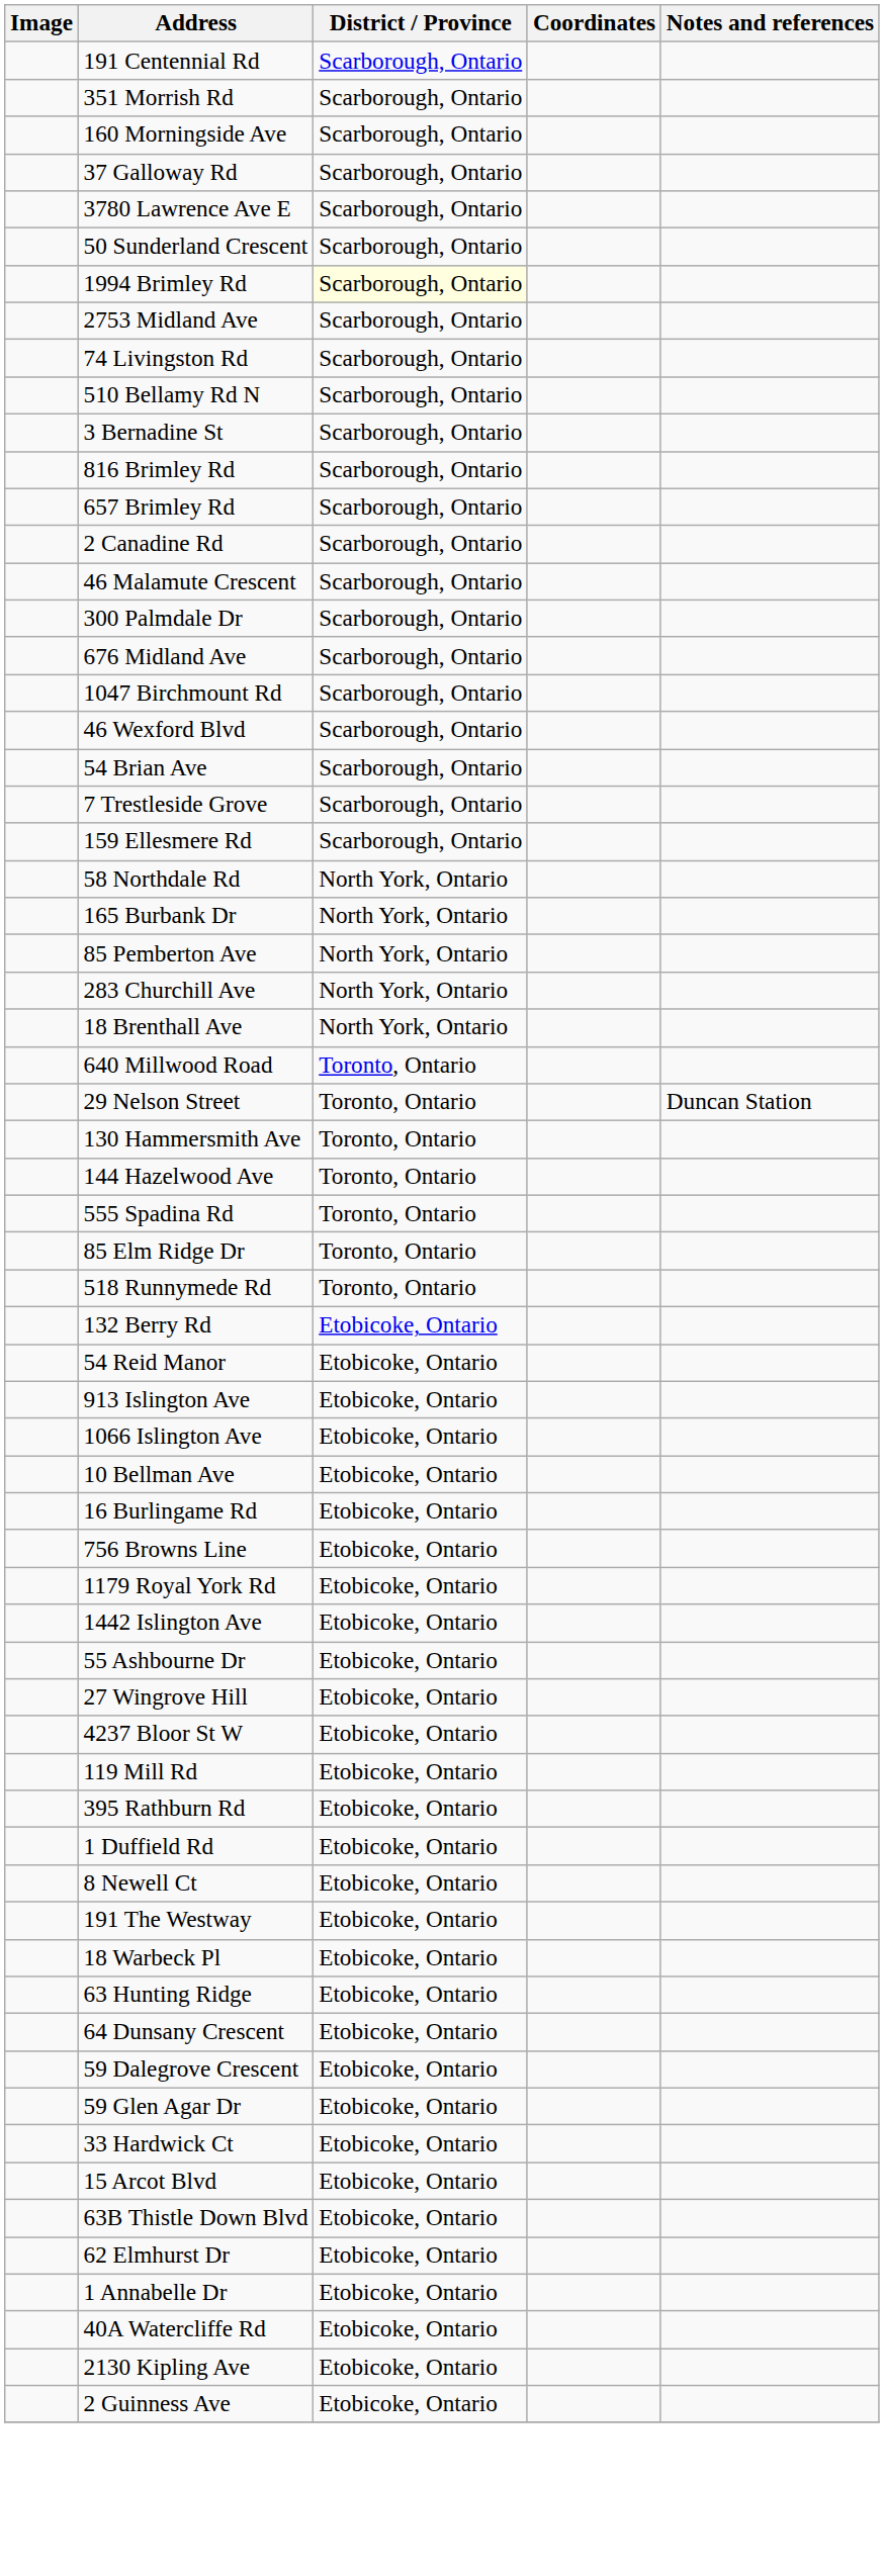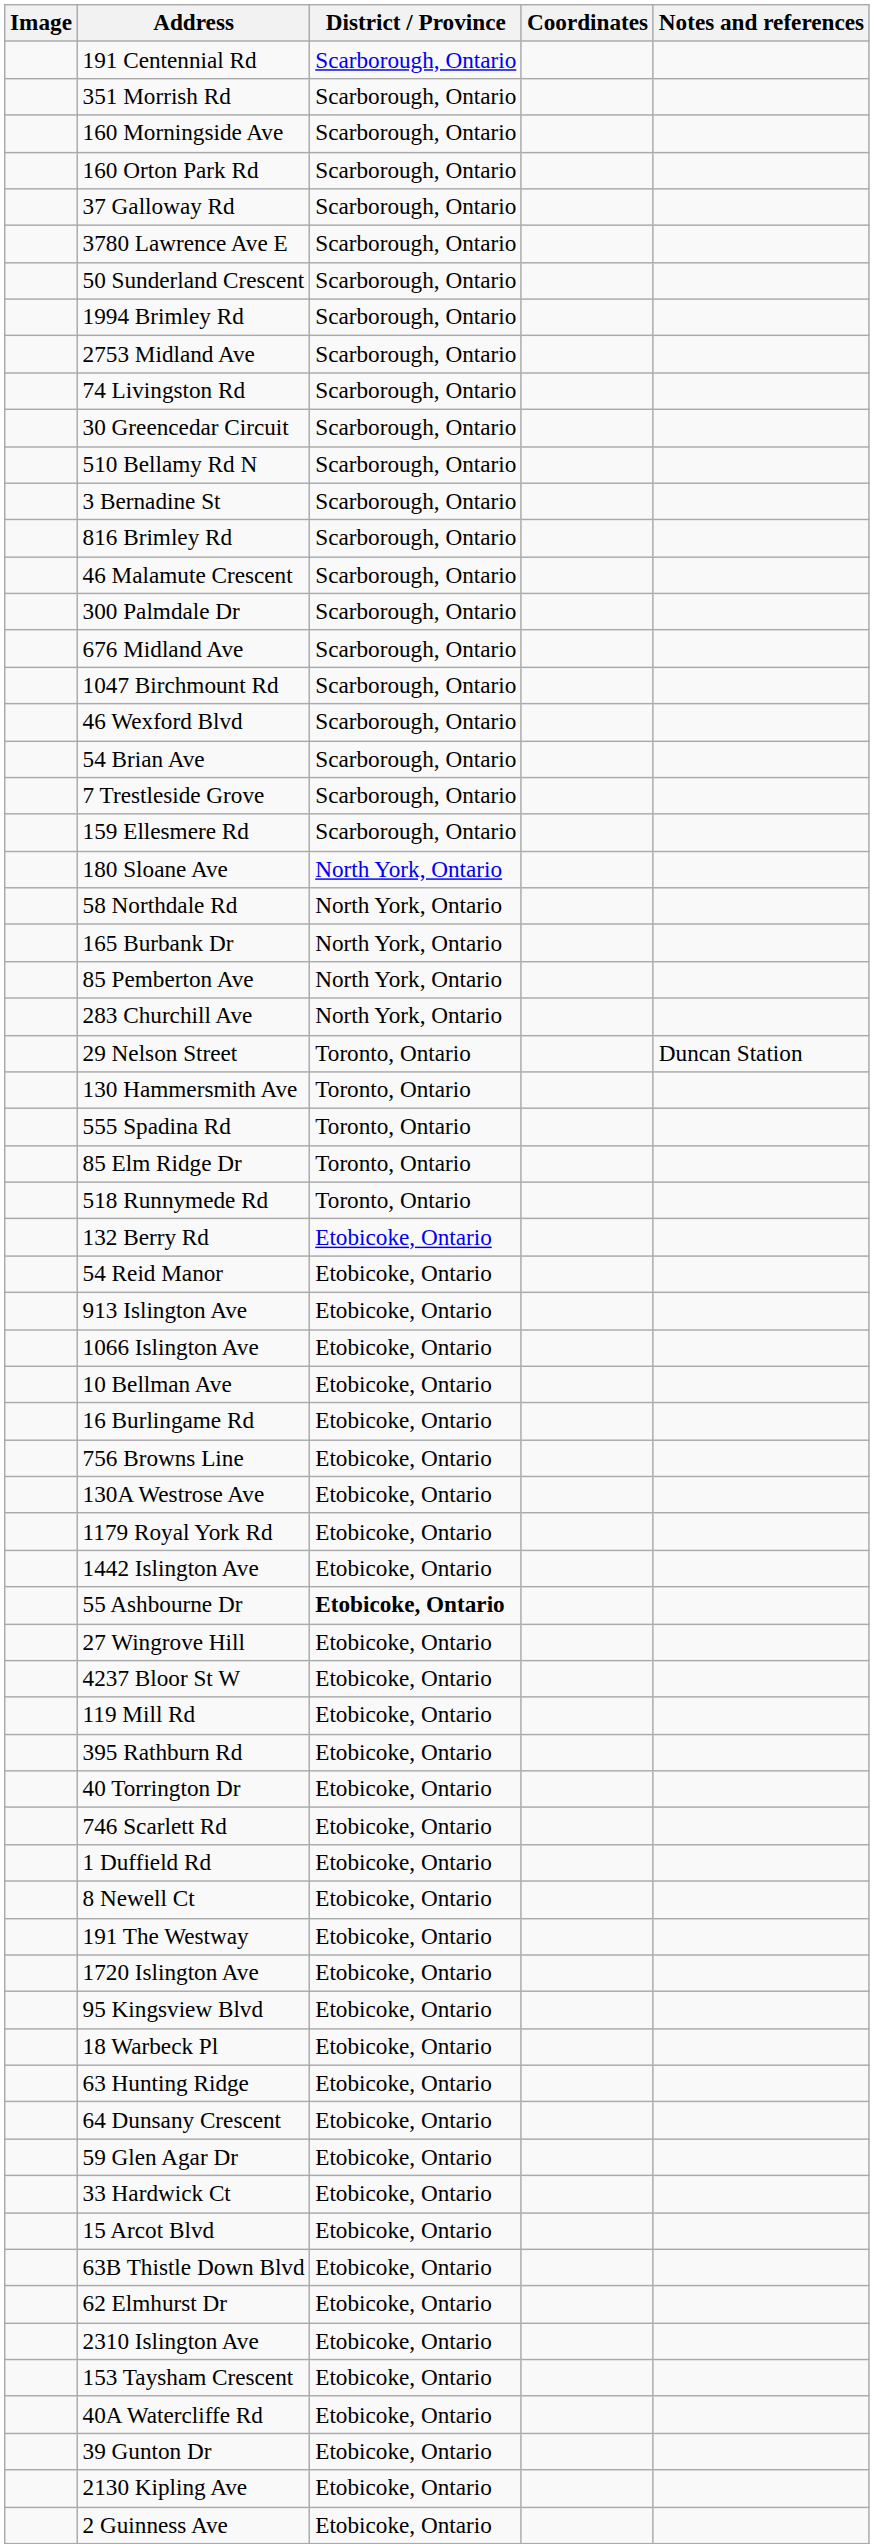 <table class="wikitable sortable">
 <tr>
 <th>Image</th>
 <th>Address</th>
 <th>District / Province</th>
 <th>Coordinates</th>
 <th class="unsortable">Notes and references</th>
 </tr>
 <tr>
 <td></td>
 <td>191 Centennial Rd</td>
 <td><a href='#'>Scarborough, Ontario</a></td>
 <td></td>
 <td></td>
 </tr>
 <tr>
 <td></td>
 <td>351 Morrish Rd</td>
 <td>Scarborough, Ontario</td>
 <td></td>
 <td></td>
 </tr>
 <tr>
 <td></td>
 <td>160 Morningside Ave</td>
 <td>Scarborough, Ontario</td>
 <td></td>
 <td></td>
 </tr>
 <tr>
 <td></td>
+<td>160 Orton Park Rd</td>
+<td>Scarborough, Ontario</td>
+<td></td>
+<td></td>
+</tr>
+<tr>
+<td></td>
 <td>37 Galloway Rd</td>
 <td>Scarborough, Ontario</td>
 <td></td>
 <td></td>
 </tr>
 <tr>
 <td></td>
 <td>3780 Lawrence Ave E</td>
 <td>Scarborough, Ontario</td>
 <td></td>
 <td></td>
 </tr>
 <tr>
 <td></td>
 <td>50 Sunderland Crescent</td>
 <td>Scarborough, Ontario</td>
 <td></td>
 <td></td>
 </tr>
 <tr>
 <td></td>
 <td>1994 Brimley Rd</td>
-<td style="background: lightyellow;">Scarborough, Ontario</td>
+<td>Scarborough, Ontario</td>
 <td></td>
 <td></td>
 </tr>
 <tr>
 <td></td>
 <td>2753 Midland Ave</td>
 <td>Scarborough, Ontario</td>
 <td></td>
 <td></td>
 </tr>
 <tr>
 <td></td>
 <td>74 Livingston Rd</td>
+<td>Scarborough, Ontario</td>
+<td></td>
+<td></td>
+</tr>
+<tr>
+<td></td>
+<td>30 Greencedar Circuit</td>
 <td>Scarborough, Ontario</td>
 <td></td>
 <td></td>
 </tr>
 <tr>
 <td></td>
 <td>510 Bellamy Rd N</td>
 <td>Scarborough, Ontario</td>
 <td></td>
 <td></td>
 </tr>
 <tr>
 <td></td>
 <td>3 Bernadine St</td>
 <td>Scarborough, Ontario</td>
 <td></td>
 <td></td>
 </tr>
 <tr>
 <td></td>
 <td>816 Brimley Rd</td>
-<td>Scarborough, Ontario</td>
-<td></td>
-<td></td>
-</tr>
-<tr>
-<td></td>
-<td>657 Brimley Rd</td>
-<td>Scarborough, Ontario</td>
-<td></td>
-<td></td>
-</tr>
-<tr>
-<td></td>
-<td>2 Canadine Rd</td>
 <td>Scarborough, Ontario</td>
 <td></td>
 <td></td>
 </tr>
 <tr>
 <td></td>
 <td>46 Malamute Crescent</td>
 <td>Scarborough, Ontario</td>
 <td></td>
 <td></td>
 </tr>
 <tr>
 <td></td>
 <td>300 Palmdale Dr</td>
 <td>Scarborough, Ontario</td>
 <td></td>
 <td></td>
 </tr>
 <tr>
 <td></td>
 <td>676 Midland Ave</td>
 <td>Scarborough, Ontario</td>
 <td></td>
 <td></td>
 </tr>
 <tr>
 <td></td>
 <td>1047 Birchmount Rd</td>
 <td>Scarborough, Ontario</td>
 <td></td>
 <td></td>
 </tr>
 <tr>
 <td></td>
 <td>46 Wexford Blvd</td>
 <td>Scarborough, Ontario</td>
 <td></td>
 <td></td>
 </tr>
 <tr>
 <td></td>
 <td>54 Brian Ave</td>
 <td>Scarborough, Ontario</td>
 <td></td>
 <td></td>
 </tr>
 <tr>
 <td></td>
 <td>7 Trestleside Grove</td>
 <td>Scarborough, Ontario</td>
 <td></td>
 <td></td>
 </tr>
 <tr>
 <td></td>
 <td>159 Ellesmere Rd</td>
 <td>Scarborough, Ontario</td>
 <td></td>
 <td></td>
 </tr>
 <tr>
 <td></td>
+<td>180 Sloane Ave</td>
+<td><a href='#'>North York, Ontario</a></td>
+<td></td>
+<td></td>
+</tr>
+<tr>
+<td></td>
 <td>58 Northdale Rd</td>
 <td>North York, Ontario</td>
 <td></td>
 <td></td>
 </tr>
 <tr>
 <td></td>
 <td>165 Burbank Dr</td>
 <td>North York, Ontario</td>
 <td></td>
 <td></td>
 </tr>
 <tr>
 <td></td>
 <td>85 Pemberton Ave</td>
 <td>North York, Ontario</td>
 <td></td>
 <td></td>
 </tr>
 <tr>
 <td></td>
 <td>283 Churchill Ave</td>
 <td>North York, Ontario</td>
 <td></td>
 <td></td>
 </tr>
 <tr>
 <td></td>
-<td>18 Brenthall Ave</td>
-<td>North York, Ontario</td>
-<td></td>
-<td></td>
-</tr>
-<tr>
-<td></td>
-<td>640 Millwood Road</td>
-<td><a href='#'>Toronto</a>, Ontario</td>
-<td></td>
-<td></td>
-</tr>
-<tr>
-<td></td>
 <td>29 Nelson Street</td>
 <td>Toronto, Ontario</td>
 <td></td>
 <td>Duncan Station</td>
 </tr>
 <tr>
 <td></td>
 <td>130 Hammersmith Ave</td>
-<td>Toronto, Ontario</td>
-<td></td>
-<td></td>
-</tr>
-<tr>
-<td></td>
-<td>144 Hazelwood Ave</td>
 <td>Toronto, Ontario</td>
 <td></td>
 <td></td>
 </tr>
 <tr>
 <td></td>
 <td>555 Spadina Rd</td>
 <td>Toronto, Ontario</td>
 <td></td>
 <td></td>
 </tr>
 <tr>
 <td></td>
 <td>85 Elm Ridge Dr</td>
 <td>Toronto, Ontario</td>
 <td></td>
 <td></td>
 </tr>
 <tr>
 <td></td>
 <td>518 Runnymede Rd</td>
 <td>Toronto, Ontario</td>
 <td></td>
 <td></td>
 </tr>
 <tr>
 <td></td>
 <td>132 Berry Rd</td>
 <td><a href='#'>Etobicoke, Ontario</a></td>
 <td></td>
 <td></td>
 </tr>
 <tr>
 <td></td>
 <td>54 Reid Manor</td>
 <td>Etobicoke, Ontario</td>
 <td></td>
 <td></td>
 </tr>
 <tr>
 <td></td>
 <td>913 Islington Ave</td>
 <td>Etobicoke, Ontario</td>
 <td></td>
 <td></td>
 </tr>
 <tr>
 <td></td>
 <td>1066 Islington Ave</td>
 <td>Etobicoke, Ontario</td>
 <td></td>
 <td></td>
 </tr>
 <tr>
 <td></td>
 <td>10 Bellman Ave</td>
 <td>Etobicoke, Ontario</td>
 <td></td>
 <td></td>
 </tr>
 <tr>
 <td></td>
 <td>16 Burlingame Rd</td>
 <td>Etobicoke, Ontario</td>
 <td></td>
 <td></td>
 </tr>
 <tr>
 <td></td>
 <td>756 Browns Line</td>
 <td>Etobicoke, Ontario</td>
 <td></td>
 <td></td>
 </tr>
 <tr>
 <td></td>
+<td>130A Westrose Ave</td>
+<td>Etobicoke, Ontario</td>
+<td></td>
+<td></td>
+</tr>
+<tr>
+<td></td>
 <td>1179 Royal York Rd</td>
 <td>Etobicoke, Ontario</td>
 <td></td>
 <td></td>
 </tr>
 <tr>
 <td></td>
 <td>1442 Islington Ave</td>
 <td>Etobicoke, Ontario</td>
 <td></td>
 <td></td>
 </tr>
 <tr>
 <td></td>
 <td>55 Ashbourne Dr</td>
-<td>Etobicoke, Ontario</td>
+<td><strong>Etobicoke, Ontario</strong></td>
 <td></td>
 <td></td>
 </tr>
 <tr>
 <td></td>
 <td>27 Wingrove Hill</td>
 <td>Etobicoke, Ontario</td>
 <td></td>
 <td></td>
 </tr>
 <tr>
 <td></td>
 <td>4237 Bloor St W</td>
 <td>Etobicoke, Ontario</td>
 <td></td>
 <td></td>
 </tr>
 <tr>
 <td></td>
 <td>119 Mill Rd</td>
 <td>Etobicoke, Ontario</td>
 <td></td>
 <td></td>
 </tr>
 <tr>
 <td></td>
 <td>395 Rathburn Rd</td>
 <td>Etobicoke, Ontario</td>
 <td></td>
 <td></td>
 </tr>
 <tr>
 <td></td>
+<td>40 Torrington Dr</td>
+<td>Etobicoke, Ontario</td>
+<td></td>
+<td></td>
+</tr>
+<tr>
+<td></td>
+<td>746 Scarlett Rd</td>
+<td>Etobicoke, Ontario</td>
+<td></td>
+<td></td>
+</tr>
+<tr>
+<td></td>
 <td>1 Duffield Rd</td>
 <td>Etobicoke, Ontario</td>
 <td></td>
 <td></td>
 </tr>
 <tr>
 <td></td>
 <td>8 Newell Ct</td>
 <td>Etobicoke, Ontario</td>
 <td></td>
 <td></td>
 </tr>
 <tr>
 <td></td>
 <td>191 The Westway</td>
 <td>Etobicoke, Ontario</td>
 <td></td>
 <td></td>
 </tr>
 <tr>
 <td></td>
+<td>1720 Islington Ave</td>
+<td>Etobicoke, Ontario</td>
+<td></td>
+<td></td>
+</tr>
+<tr>
+<td></td>
+<td>95 Kingsview Blvd</td>
+<td>Etobicoke, Ontario</td>
+<td></td>
+<td></td>
+</tr>
+<tr>
+<td></td>
 <td>18 Warbeck Pl</td>
 <td>Etobicoke, Ontario</td>
 <td></td>
 <td></td>
 </tr>
 <tr>
 <td></td>
 <td>63 Hunting Ridge</td>
 <td>Etobicoke, Ontario</td>
 <td></td>
 <td></td>
 </tr>
 <tr>
 <td></td>
 <td>64 Dunsany Crescent</td>
-<td>Etobicoke, Ontario</td>
-<td></td>
-<td></td>
-</tr>
-<tr>
-<td></td>
-<td>59 Dalegrove Crescent</td>
 <td>Etobicoke, Ontario</td>
 <td></td>
 <td></td>
 </tr>
 <tr>
 <td></td>
 <td>59 Glen Agar Dr</td>
 <td>Etobicoke, Ontario</td>
 <td></td>
 <td></td>
 </tr>
 <tr>
 <td></td>
 <td>33 Hardwick Ct</td>
 <td>Etobicoke, Ontario</td>
 <td></td>
 <td></td>
 </tr>
 <tr>
 <td></td>
 <td>15 Arcot Blvd</td>
 <td>Etobicoke, Ontario</td>
 <td></td>
 <td></td>
 </tr>
 <tr>
 <td></td>
 <td>63B Thistle Down Blvd</td>
 <td>Etobicoke, Ontario</td>
 <td></td>
 <td></td>
 </tr>
 <tr>
 <td></td>
 <td>62 Elmhurst Dr</td>
 <td>Etobicoke, Ontario</td>
 <td></td>
 <td></td>
 </tr>
 <tr>
 <td></td>
-<td>1 Annabelle Dr</td>
+<td>2310 Islington Ave</td>
+<td>Etobicoke, Ontario</td>
+<td></td>
+<td></td>
+</tr>
+<tr>
+<td></td>
+<td>153 Taysham Crescent</td>
 <td>Etobicoke, Ontario</td>
 <td></td>
 <td></td>
 </tr>
 <tr>
 <td></td>
 <td>40A Watercliffe Rd</td>
+<td>Etobicoke, Ontario</td>
+<td></td>
+<td></td>
+</tr>
+<tr>
+<td></td>
+<td>39 Gunton Dr</td>
 <td>Etobicoke, Ontario</td>
 <td></td>
 <td></td>
 </tr>
 <tr>
 <td></td>
 <td>2130 Kipling Ave</td>
 <td>Etobicoke, Ontario</td>
 <td></td>
 <td></td>
 </tr>
 <tr>
 <td></td>
 <td>2 Guinness Ave</td>
 <td>Etobicoke, Ontario</td>
 <td></td>
 <td></td>
 </tr>
 <tr>
 </tr>
 </table>
